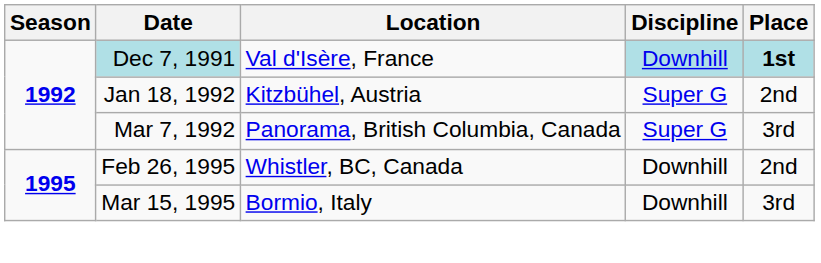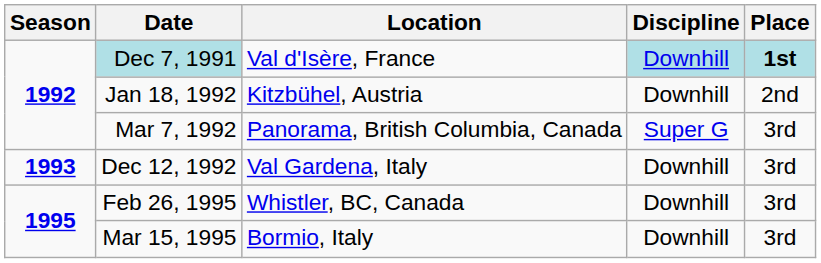 <table class=wikitable style="text-align:center">
 <tr>
 <th>Season</th>
 <th>Date</th>
 <th>Location</th>
 <th>Discipline</th>
 <th>Place</th>
 </tr>
 <tr>
 <td rowspan=3><strong><a href='#'>1992</a></strong></td>
 <td align=right bgcolor="#BOEOE6">Dec 7, 1991</td>
 <td align=left><a href='#'>Val d'Isère</a>, France</td>
 <td bgcolor="#BOEOE6"><a href='#'>Downhill</a></td>
 <td bgcolor="#BOEOE6"><strong>1st</strong></td>
 </tr>
 <tr>
 <td align=right>Jan 18, 1992</td>
 <td align=left><a href='#'>Kitzbühel</a>, Austria</td>
-<td><a href='#'>Super G</a></td>
+<td align=center>Downhill</td>
 <td align=center>2nd</td>
 </tr>
 <tr>
 <td align=right>Mar 7, 1992</td>
 <td align=left><a href='#'>Panorama</a>, British Columbia, Canada</td>
 <td><a href='#'>Super G</a></td>
 <td>3rd</td>
 </tr>
 <tr>
+<td><strong><a href='#'>1993</a></strong></td>
+<td align=right>Dec 12, 1992</td>
+<td align=left><a href='#'>Val Gardena</a>, Italy</td>
+<td>Downhill</td>
+<td>3rd</td>
+</tr>
+<tr>
 <td rowspan=2><strong><a href='#'>1995</a></strong></td>
 <td align=right>Feb 26, 1995</td>
 <td align=left><a href='#'>Whistler</a>, BC, Canada</td>
 <td>Downhill</td>
-<td>2nd</td>
+<td>3rd</td>
 </tr>
 <tr>
 <td align=right>Mar 15, 1995</td>
 <td align=left><a href='#'>Bormio</a>, Italy</td>
 <td>Downhill</td>
 <td>3rd</td>
 </tr>
 </table>
